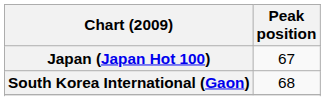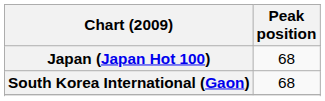 <table class="wikitable sortable plainrowheaders">
 <tr>
 <th scope="col">Chart (2009)</th>
 <th scope="col">Peak<br>position</th>
 </tr>
 <tr>
 <th scope="row">Japan (<a href='#'>Japan Hot 100</a>)</th>
-<td style="text-align:center;">67</td>
+<td style="text-align:center;">68</td>
 </tr>
 <tr>
 <th scope="row">South Korea International (<a href='#'>Gaon</a>)</th>
 <td style="text-align:center;">68</td>
 </tr>
 <tr>
 </tr>
 <tr>
 </tr>
 </table>
